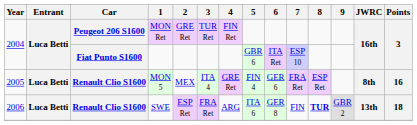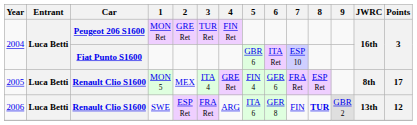 <table class="wikitable" border="1" style="text-align:center; font-size:90%;">
 <tr>
 <th>Year</th>
 <th>Entrant</th>
 <th>Car</th>
 <th>1</th>
 <th>2</th>
 <th>3</th>
 <th>4</th>
 <th>5</th>
 <th>6</th>
 <th>7</th>
 <th>8</th>
 <th>9</th>
 <th>JWRC</th>
 <th>Points</th>
 </tr>
 <tr>
 <td rowspan=2><a href='#'>2004</a></td>
 <th rowspan=2>Luca Betti</th>
 <th><a href='#'>Peugeot 206 S1600</a></th>
 <td style="background:#EFCFFF;"><a href='#'>MON</a><br><small>Ret</small></td>
 <td style="background:#EFCFFF;"><a href='#'>GRE</a><br><small>Ret</small></td>
 <td style="background:#EFCFFF;"><a href='#'>TUR</a><br><small>Ret</small></td>
 <td style="background:#EFCFFF;"><a href='#'>FIN</a><br><small>Ret</small></td>
 <td></td>
 <td></td>
 <td></td>
 <td></td>
 <td></td>
 <th rowspan=2>16th</th>
 <th rowspan=2>3</th>
 </tr>
 <tr>
 <th><a href='#'>Fiat Punto S1600</a></th>
 <td></td>
 <td></td>
 <td></td>
 <td></td>
 <td style="background:#DFFFDF;"><a href='#'>GBR</a><br><small>6</small></td>
 <td style="background:#EFCFFF;"><a href='#'>ITA</a><br><small>Ret</small></td>
 <td style="background:#CFCFFF;"><a href='#'>ESP</a><br><small>10</small></td>
 <td></td>
 <td></td>
 </tr>
 <tr>
 <td><a href='#'>2005</a></td>
 <th>Luca Betti</th>
 <th><a href='#'>Renault Clio S1600</a></th>
 <td style="background:#DFFFDF;"><a href='#'>MON</a><br><small>5</small></td>
 <td><a href='#'>MEX</a></td>
 <td style="background:#DFFFDF;"><a href='#'>ITA</a><br><small>4</small></td>
 <td style="background:#EFCFFF;"><a href='#'>GRE</a><br><small>Ret</small></td>
 <td style="background:#DFFFDF;"><a href='#'>FIN</a><br><small>4</small></td>
 <td style="background:#DFFFDF;"><a href='#'>GER</a><br><small>6</small></td>
 <td style="background:#EFCFFF;"><a href='#'>FRA</a><br><small>Ret</small></td>
 <td style="background:#EFCFFF;"><a href='#'>ESP</a><br><small>Ret</small></td>
 <td></td>
 <th>8th</th>
-<th>16</th>
+<th>17</th>
 </tr>
 <tr>
 <td><a href='#'>2006</a></td>
 <th>Luca Betti</th>
 <th><a href='#'>Renault Clio S1600</a></th>
 <td><a href='#'>SWE</a></td>
 <td style="background:#EFCFFF;"><a href='#'>ESP</a><br><small>Ret</small></td>
 <td style="background:#EFCFFF;"><a href='#'>FRA</a><br><small>Ret</small></td>
 <td><a href='#'>ARG</a></td>
 <td style="background:#DFFFDF;"><a href='#'>ITA</a><br><small>6</small></td>
 <td style="background:#DFFFDF;"><a href='#'>GER</a><br><small>8</small></td>
 <td><a href='#'>FIN</a></td>
 <td><strong><a href='#'>TUR</a></strong></td>
 <td style="background:#DFDFDF;"><a href='#'>GBR</a><br><small>2</small></td>
 <th>13th</th>
-<th>18</th>
+<th>12</th>
 </tr>
 <tr>
 </tr>
 </table>
